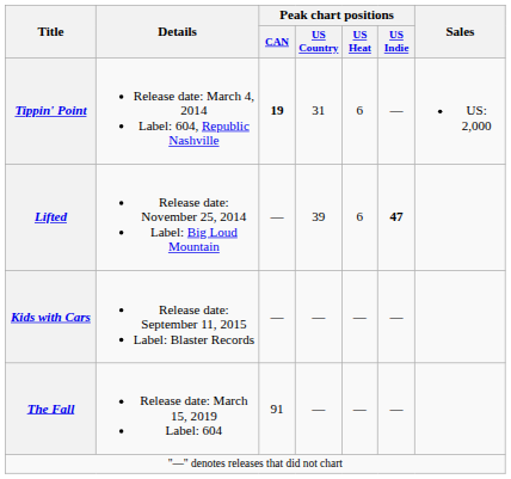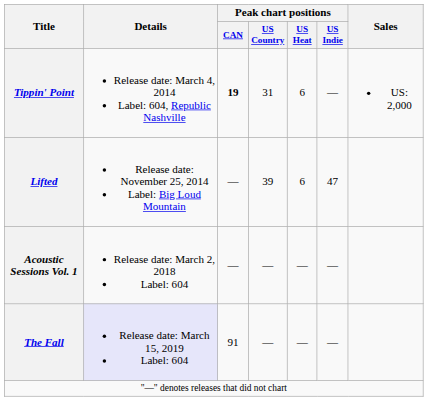 <table class="wikitable plainrowheaders" style="text-align:center;">
 <tr>
 <th rowspan="2" style="width:12em;">Title</th>
 <th rowspan="2" style="width:20em;">Details</th>
 <th colspan="4">Peak chart positions</th>
 <th rowspan="2" style="width:9em;">Sales</th>
 </tr>
 <tr style="font-size:smaller;">
 <th style="width:4em;"><a href='#'>CAN</a><br></th>
 <th style="width:4em;"><a href='#'>US Country</a><br></th>
 <th style="width:4em;"><a href='#'>US Heat</a><br></th>
 <th style="width:4em;"><a href='#'>US Indie</a><br></th>
 </tr>
 <tr>
 <th scope="row"><em><a href='#'>Tippin' Point</a></em></th>
 <td><br><ul><li>Release date: March 4, 2014</li><li>Label: 604, <a href='#'>Republic Nashville</a></li></ul></td>
 <td><strong>19</strong></td>
 <td>31</td>
 <td>6</td>
 <td>—</td>
 <td><br><ul><li>US: 2,000</li></ul></td>
 </tr>
 <tr>
 <th scope="row"><em><a href='#'>Lifted</a></em></th>
 <td><br><ul><li>Release date: November 25, 2014</li><li>Label: <a href='#'>Big Loud Mountain</a></li></ul></td>
 <td>—</td>
 <td>39</td>
 <td>6</td>
-<td><strong>47</strong></td>
+<td>47</td>
 <td></td>
 </tr>
 <tr>
-<th scope="row"><em><a href='#'>Kids with Cars</a></em></th>
-<td><br><ul><li>Release date: September 11, 2015</li><li>Label: Blaster Records</li></ul></td>
+<th scope="row"><em>Acoustic Sessions Vol. 1</em></th>
+<td><br><ul><li>Release date: March 2, 2018</li><li>Label: 604</li></ul></td>
 <td>—</td>
 <td>—</td>
 <td>—</td>
 <td>—</td>
 <td></td>
 </tr>
 <tr>
 <th scope="row"><em><a href='#'>The Fall</a></em></th>
-<td><br><ul><li>Release date: March 15, 2019</li><li>Label: 604</li></ul></td>
+<td style="background: lavender;"><br><ul><li>Release date: March 15, 2019</li><li>Label: 604</li></ul></td>
 <td>91</td>
 <td>—</td>
 <td>—</td>
 <td>—</td>
 <td></td>
 </tr>
 <tr>
 <td colspan="7" style="font-size:85%">"—" denotes releases that did not chart</td>
 </tr>
 </table>
